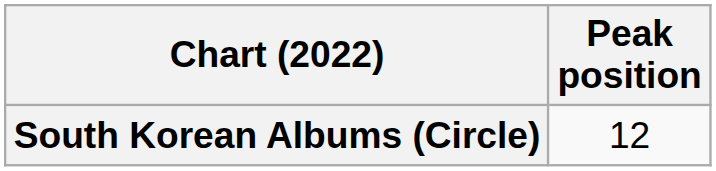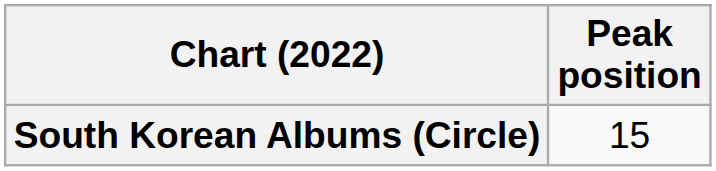 <table class="wikitable plainrowheaders" style="text-align:center">
 <tr>
 <th scope="col">Chart (2022)</th>
 <th scope="col">Peak<br>position</th>
 </tr>
 <tr>
 <th scope="row">South Korean Albums (Circle)</th>
-<td>12</td>
+<td>15</td>
 </tr>
 </table>
